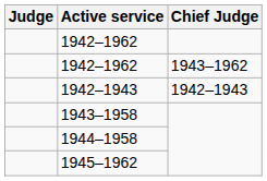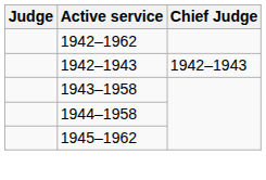 <table class="wikitable sortable">
 <tr valign=bottom>
 <th>Judge</th>
 <th>Active service</th>
 <th>Chief Judge</th>
 </tr>
 <tr>
 <td></td>
 <td>1942–1962</td>
-</tr>
-<tr>
-<td></td>
-<td>1942–1962</td>
-<td>1943–1962</td>
 </tr>
 <tr>
 <td></td>
 <td>1942–1943</td>
 <td>1942–1943</td>
 </tr>
 <tr>
 <td></td>
 <td>1943–1958</td>
 </tr>
 <tr>
 <td></td>
 <td>1944–1958</td>
 </tr>
 <tr>
 <td></td>
 <td>1945–1962</td>
 </tr>
 </table>
